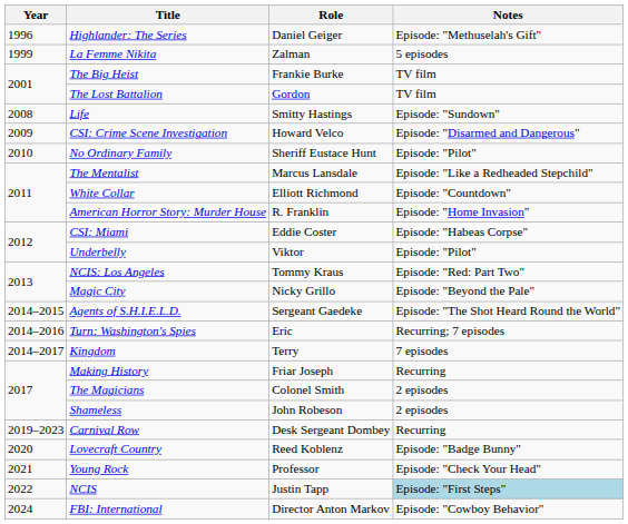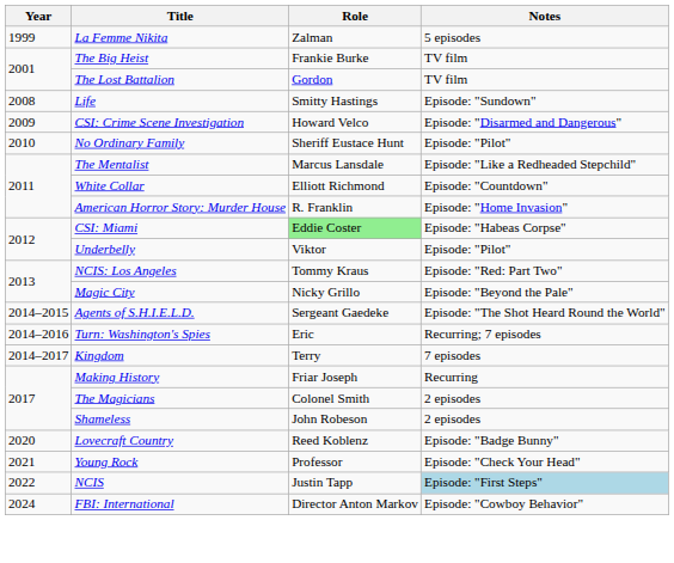 <table class="wikitable sortable">
 <tr>
 <th>Year</th>
 <th>Title</th>
 <th>Role</th>
 <th class="unsortable">Notes</th>
-</tr>
-<tr>
-<td>1996</td>
-<td><em><a href='#'>Highlander: The Series</a></em></td>
-<td>Daniel Geiger</td>
-<td>Episode: "Methuselah's Gift"</td>
 </tr>
 <tr>
 <td>1999</td>
 <td><em><a href='#'>La Femme Nikita</a></em></td>
 <td>Zalman</td>
 <td>5 episodes</td>
 </tr>
 <tr>
 <td rowspan="2">2001</td>
 <td><em><a href='#'>The Big Heist</a></em></td>
 <td>Frankie Burke</td>
 <td>TV film</td>
 </tr>
 <tr>
 <td><em><a href='#'>The Lost Battalion</a></em></td>
 <td><a href='#'>Gordon</a></td>
 <td>TV film</td>
 </tr>
 <tr>
 <td>2008</td>
 <td><em><a href='#'>Life</a></em></td>
 <td>Smitty Hastings</td>
 <td>Episode: "Sundown"</td>
 </tr>
 <tr>
 <td>2009</td>
 <td><em><a href='#'>CSI: Crime Scene Investigation</a></em></td>
 <td>Howard Velco</td>
 <td>Episode: "<a href='#'>Disarmed and Dangerous</a>"</td>
 </tr>
 <tr>
 <td>2010</td>
 <td><em><a href='#'>No Ordinary Family</a></em></td>
 <td>Sheriff Eustace Hunt</td>
 <td>Episode: "Pilot"</td>
 </tr>
 <tr>
 <td rowspan="3">2011</td>
 <td><em><a href='#'>The Mentalist</a></em></td>
 <td>Marcus Lansdale</td>
 <td>Episode: "Like a Redheaded Stepchild"</td>
 </tr>
 <tr>
 <td><em><a href='#'>White Collar</a></em></td>
 <td>Elliott Richmond</td>
 <td>Episode: "Countdown"</td>
 </tr>
 <tr>
 <td><em><a href='#'>American Horror Story: Murder House</a></em></td>
 <td>R. Franklin</td>
 <td>Episode: "<a href='#'>Home Invasion</a>"</td>
 </tr>
 <tr>
 <td rowspan="2">2012</td>
 <td><em><a href='#'>CSI: Miami</a></em></td>
-<td>Eddie Coster</td>
+<td style="background: lightgreen;">Eddie Coster</td>
 <td>Episode: "Habeas Corpse"</td>
 </tr>
 <tr>
 <td><em><a href='#'>Underbelly</a></em></td>
 <td>Viktor</td>
 <td>Episode: "Pilot"</td>
 </tr>
 <tr>
 <td rowspan="2">2013</td>
 <td><em><a href='#'>NCIS: Los Angeles</a></em></td>
 <td>Tommy Kraus</td>
 <td>Episode: "Red: Part Two"</td>
 </tr>
 <tr>
 <td><em><a href='#'>Magic City</a></em></td>
 <td>Nicky Grillo</td>
 <td>Episode: "Beyond the Pale"</td>
 </tr>
 <tr>
 <td>2014–2015</td>
 <td><em><a href='#'>Agents of S.H.I.E.L.D.</a></em></td>
 <td>Sergeant Gaedeke</td>
 <td>Episode: "The Shot Heard Round the World"</td>
 </tr>
 <tr>
 <td>2014–2016</td>
 <td><em><a href='#'>Turn: Washington's Spies</a></em></td>
 <td>Eric</td>
 <td>Recurring; 7 episodes</td>
 </tr>
 <tr>
 <td>2014–2017</td>
 <td><em><a href='#'>Kingdom</a></em></td>
 <td>Terry</td>
 <td>7 episodes</td>
 </tr>
 <tr>
 <td rowspan="3">2017</td>
 <td><em><a href='#'>Making History</a></em></td>
 <td>Friar Joseph</td>
 <td>Recurring</td>
 </tr>
 <tr>
 <td><em><a href='#'>The Magicians</a></em></td>
 <td>Colonel Smith</td>
 <td>2 episodes</td>
 </tr>
 <tr>
 <td><em><a href='#'>Shameless</a></em></td>
 <td>John Robeson</td>
 <td>2 episodes</td>
 </tr>
 <tr>
-<td>2019–2023</td>
-<td><em><a href='#'>Carnival Row</a></em></td>
-<td>Desk Sergeant Dombey</td>
-<td>Recurring</td>
-</tr>
-<tr>
 <td>2020</td>
 <td><em><a href='#'>Lovecraft Country</a></em></td>
 <td>Reed Koblenz</td>
 <td>Episode: "Badge Bunny"</td>
 </tr>
 <tr>
 <td>2021</td>
 <td><em><a href='#'>Young Rock</a></em></td>
 <td>Professor</td>
 <td>Episode: "Check Your Head"</td>
 </tr>
 <tr>
 <td>2022</td>
 <td><em><a href='#'>NCIS</a></em></td>
 <td>Justin Tapp</td>
 <td style="background: lightblue;">Episode: "First Steps"</td>
 </tr>
 <tr>
 <td>2024</td>
 <td><em><a href='#'>FBI: International</a></em></td>
 <td>Director Anton Markov</td>
 <td>Episode: "Cowboy Behavior"</td>
 </tr>
 </table>
